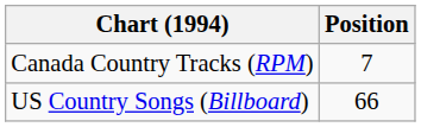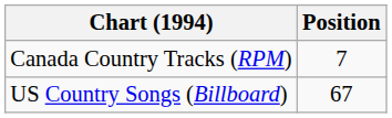 <table class="wikitable sortable">
 <tr>
 <th scope="col">Chart (1994)</th>
 <th scope="col">Position</th>
 </tr>
 <tr>
 <td>Canada Country Tracks (<em><a href='#'>RPM</a></em>)</td>
 <td align="center">7</td>
 </tr>
 <tr>
 <td>US <a href='#'>Country Songs</a> (<em><a href='#'>Billboard</a></em>)</td>
-<td align="center">66</td>
+<td align="center">67</td>
 </tr>
 </table>
